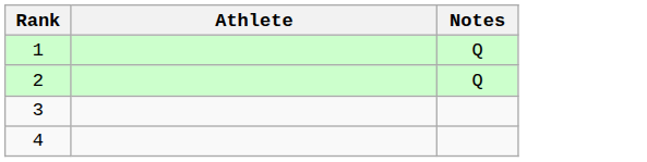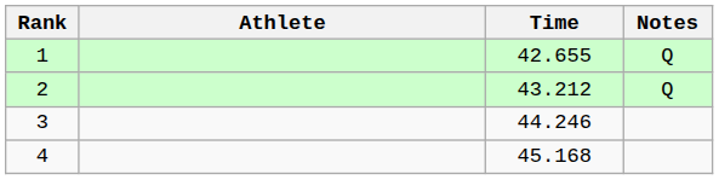 <table class=wikitable style="text-align:center">
 <tr>
 <th width=40>Rank</th>
 <th width=250>Athlete</th>
+<th width=80>Time</th>
 <th width=50>Notes</th>
 </tr>
 <tr bgcolor="ccffcc">
 <td>1</td>
 <td align=left></td>
+<td>42.655</td>
 <td>Q</td>
 </tr>
 <tr bgcolor="ccffcc">
 <td>2</td>
 <td align=left></td>
+<td>43.212</td>
 <td>Q</td>
 </tr>
 <tr>
 <td>3</td>
 <td align=left></td>
+<td>44.246</td>
 <td></td>
 </tr>
 <tr>
 <td>4</td>
 <td align=left></td>
+<td>45.168</td>
 <td></td>
 </tr>
 </table>
